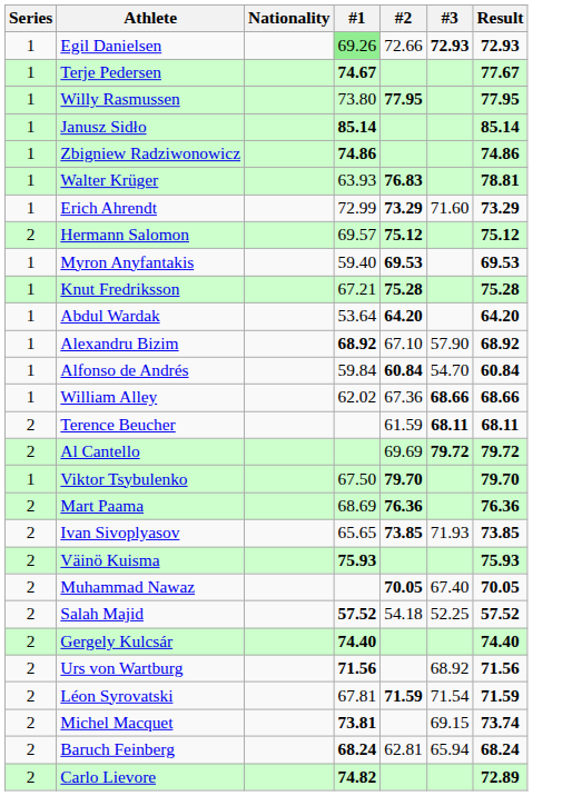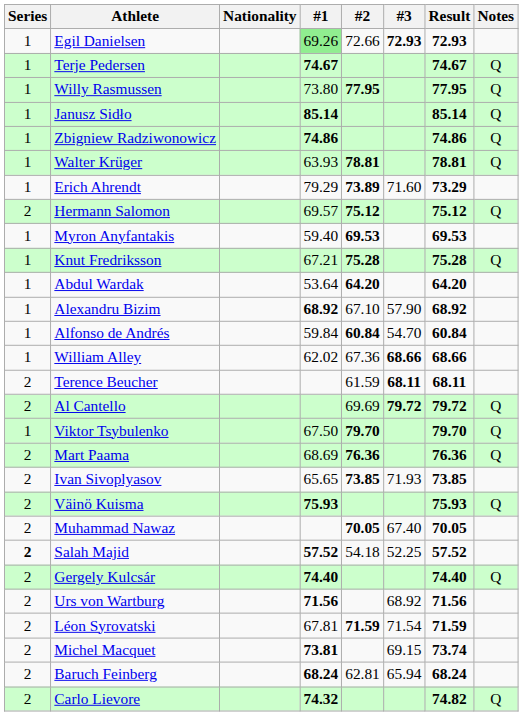 <table class="wikitable sortable" style="text-align:center">
 <tr>
 <th>Series</th>
 <th>Athlete</th>
 <th>Nationality</th>
 <th>#1</th>
 <th>#2</th>
 <th>#3</th>
 <th>Result</th>
+<th>Notes</th>
 </tr>
 <tr>
 <td>1</td>
 <td align=left><a href='#'>Egil Danielsen</a></td>
 <td align=left></td>
 <td style="background: lightgreen;">69.26</td>
 <td>72.66</td>
 <td><strong>72.93</strong></td>
 <td><strong>72.93</strong></td>
+<td></td>
 </tr>
 <tr bgcolor=ccffcc>
 <td>1</td>
 <td align=left><a href='#'>Terje Pedersen</a></td>
 <td align=left></td>
 <td><strong>74.67</strong></td>
 <td></td>
 <td></td>
-<td><strong>77.67</strong></td>
+<td><strong>74.67</strong></td>
+<td>Q</td>
 </tr>
 <tr bgcolor=ccffcc>
 <td>1</td>
 <td align=left><a href='#'>Willy Rasmussen</a></td>
 <td align=left></td>
 <td>73.80</td>
 <td><strong>77.95</strong></td>
 <td></td>
 <td><strong>77.95</strong></td>
+<td>Q</td>
 </tr>
 <tr bgcolor=ccffcc>
 <td>1</td>
 <td align=left><a href='#'>Janusz Sidło</a></td>
 <td align=left></td>
 <td><strong>85.14</strong></td>
 <td></td>
 <td></td>
 <td><strong>85.14</strong></td>
+<td>Q</td>
 </tr>
 <tr bgcolor=ccffcc>
 <td>1</td>
 <td align=left><a href='#'>Zbigniew Radziwonowicz</a></td>
 <td align=left></td>
 <td><strong>74.86</strong></td>
 <td></td>
 <td></td>
 <td><strong>74.86</strong></td>
+<td>Q</td>
 </tr>
 <tr bgcolor=ccffcc>
 <td>1</td>
 <td align=left><a href='#'>Walter Krüger</a></td>
 <td align=left></td>
 <td>63.93</td>
-<td><strong>76.83</strong></td>
+<td><strong>78.81</strong></td>
 <td></td>
 <td><strong>78.81</strong></td>
+<td>Q</td>
 </tr>
 <tr>
 <td>1</td>
 <td align=left><a href='#'>Erich Ahrendt</a></td>
 <td align=left></td>
-<td>72.99</td>
-<td><strong>73.29</strong></td>
+<td>79.29</td>
+<td><strong>73.89</strong></td>
 <td>71.60</td>
 <td><strong>73.29</strong></td>
+<td></td>
 </tr>
 <tr bgcolor=ccffcc>
 <td>2</td>
 <td align=left><a href='#'>Hermann Salomon</a></td>
 <td align=left></td>
 <td>69.57</td>
 <td><strong>75.12</strong></td>
 <td></td>
 <td><strong>75.12</strong></td>
+<td>Q</td>
 </tr>
 <tr>
 <td>1</td>
 <td align=left><a href='#'>Myron Anyfantakis</a></td>
 <td align=left></td>
 <td>59.40</td>
 <td><strong>69.53</strong></td>
 <td></td>
 <td><strong>69.53</strong></td>
+<td></td>
 </tr>
 <tr bgcolor=ccffcc>
 <td>1</td>
 <td align=left><a href='#'>Knut Fredriksson</a></td>
 <td align=left></td>
 <td>67.21</td>
 <td><strong>75.28</strong></td>
 <td></td>
 <td><strong>75.28</strong></td>
+<td>Q</td>
 </tr>
 <tr>
 <td>1</td>
 <td align=left><a href='#'>Abdul Wardak</a></td>
 <td align=left></td>
 <td>53.64</td>
 <td><strong>64.20</strong></td>
 <td></td>
 <td><strong>64.20</strong></td>
+<td></td>
 </tr>
 <tr>
 <td>1</td>
 <td align=left><a href='#'>Alexandru Bizim</a></td>
 <td align=left></td>
 <td><strong>68.92</strong></td>
 <td>67.10</td>
 <td>57.90</td>
 <td><strong>68.92</strong></td>
+<td></td>
 </tr>
 <tr>
 <td>1</td>
 <td align=left><a href='#'>Alfonso de Andrés</a></td>
 <td align=left></td>
 <td>59.84</td>
 <td><strong>60.84</strong></td>
 <td>54.70</td>
 <td><strong>60.84</strong></td>
+<td></td>
 </tr>
 <tr>
 <td>1</td>
 <td align=left><a href='#'>William Alley</a></td>
 <td align=left></td>
 <td>62.02</td>
 <td>67.36</td>
 <td><strong>68.66</strong></td>
 <td><strong>68.66</strong></td>
+<td></td>
 </tr>
 <tr>
 <td>2</td>
 <td align=left><a href='#'>Terence Beucher</a></td>
 <td align=left></td>
 <td></td>
 <td>61.59</td>
 <td><strong>68.11</strong></td>
 <td><strong>68.11</strong></td>
+<td></td>
 </tr>
 <tr bgcolor=ccffcc>
 <td>2</td>
 <td align=left><a href='#'>Al Cantello</a></td>
 <td align=left></td>
 <td></td>
 <td>69.69</td>
 <td><strong>79.72</strong></td>
 <td><strong>79.72</strong></td>
+<td>Q</td>
 </tr>
 <tr bgcolor=ccffcc>
 <td>1</td>
 <td align=left><a href='#'>Viktor Tsybulenko</a></td>
 <td align=left></td>
 <td>67.50</td>
 <td><strong>79.70</strong></td>
 <td></td>
 <td><strong>79.70</strong></td>
+<td>Q</td>
 </tr>
 <tr bgcolor=ccffcc>
 <td>2</td>
 <td align=left><a href='#'>Mart Paama</a></td>
 <td align=left></td>
 <td>68.69</td>
 <td><strong>76.36</strong></td>
 <td></td>
 <td><strong>76.36</strong></td>
+<td>Q</td>
 </tr>
 <tr>
 <td>2</td>
 <td align=left><a href='#'>Ivan Sivoplyasov</a></td>
 <td align=left></td>
 <td>65.65</td>
 <td><strong>73.85</strong></td>
 <td>71.93</td>
 <td><strong>73.85</strong></td>
+<td></td>
 </tr>
 <tr bgcolor=ccffcc>
 <td>2</td>
 <td align=left><a href='#'>Väinö Kuisma</a></td>
 <td align=left></td>
 <td><strong>75.93</strong></td>
 <td></td>
 <td></td>
 <td><strong>75.93</strong></td>
+<td>Q</td>
 </tr>
 <tr>
 <td>2</td>
 <td align=left><a href='#'>Muhammad Nawaz</a></td>
 <td align=left></td>
 <td></td>
 <td><strong>70.05</strong></td>
 <td>67.40</td>
 <td><strong>70.05</strong></td>
+<td></td>
 </tr>
 <tr>
-<td>2</td>
+<td><strong>2</strong></td>
 <td align=left><a href='#'>Salah Majid</a></td>
 <td align=left></td>
 <td><strong>57.52</strong></td>
 <td>54.18</td>
 <td>52.25</td>
 <td><strong>57.52</strong></td>
+<td></td>
 </tr>
 <tr bgcolor=ccffcc>
 <td>2</td>
 <td align=left><a href='#'>Gergely Kulcsár</a></td>
 <td align=left></td>
 <td><strong>74.40</strong></td>
 <td></td>
 <td></td>
 <td><strong>74.40</strong></td>
+<td>Q</td>
 </tr>
 <tr>
 <td>2</td>
 <td align=left><a href='#'>Urs von Wartburg</a></td>
 <td align=left></td>
 <td><strong>71.56</strong></td>
 <td></td>
 <td>68.92</td>
 <td><strong>71.56</strong></td>
+<td></td>
 </tr>
 <tr>
 <td>2</td>
 <td align=left><a href='#'>Léon Syrovatski</a></td>
 <td align=left></td>
 <td>67.81</td>
 <td><strong>71.59</strong></td>
 <td>71.54</td>
 <td><strong>71.59</strong></td>
+<td></td>
 </tr>
 <tr>
 <td>2</td>
 <td align=left><a href='#'>Michel Macquet</a></td>
 <td align=left></td>
 <td><strong>73.81</strong></td>
 <td></td>
 <td>69.15</td>
 <td><strong>73.74</strong></td>
+<td></td>
 </tr>
 <tr>
 <td>2</td>
 <td align=left><a href='#'>Baruch Feinberg</a></td>
 <td align=left></td>
 <td><strong>68.24</strong></td>
 <td>62.81</td>
 <td>65.94</td>
 <td><strong>68.24</strong></td>
+<td></td>
 </tr>
 <tr bgcolor=ccffcc>
 <td>2</td>
 <td align=left><a href='#'>Carlo Lievore</a></td>
 <td align=left></td>
-<td><strong>74.82</strong></td>
+<td><strong>74.32</strong></td>
 <td></td>
 <td></td>
-<td><strong>72.89</strong></td>
+<td><strong>74.82</strong></td>
+<td>Q</td>
 </tr>
 </table>
